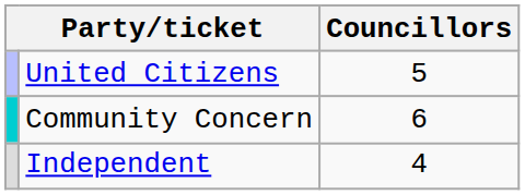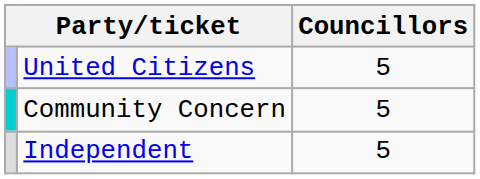 <table class="wikitable">
 <tr>
 <th colspan=2>Party/ticket</th>
 <th>Councillors</th>
 </tr>
 <tr>
 <td style="background:#B8BFFE"></td>
 <td><a href='#'>United Citizens</a></td>
 <td style="text-align: center;">5</td>
 </tr>
 <tr>
 <td style="background:#00CED1"></td>
 <td>Community Concern</td>
-<td style="text-align: center;">6</td>
+<td style="text-align: center;">5</td>
 </tr>
 <tr>
 <td style="background:#DDDDDD"></td>
 <td><a href='#'>Independent</a></td>
-<td style="text-align: center;">4</td>
+<td style="text-align: center;">5</td>
 </tr>
 </table>
